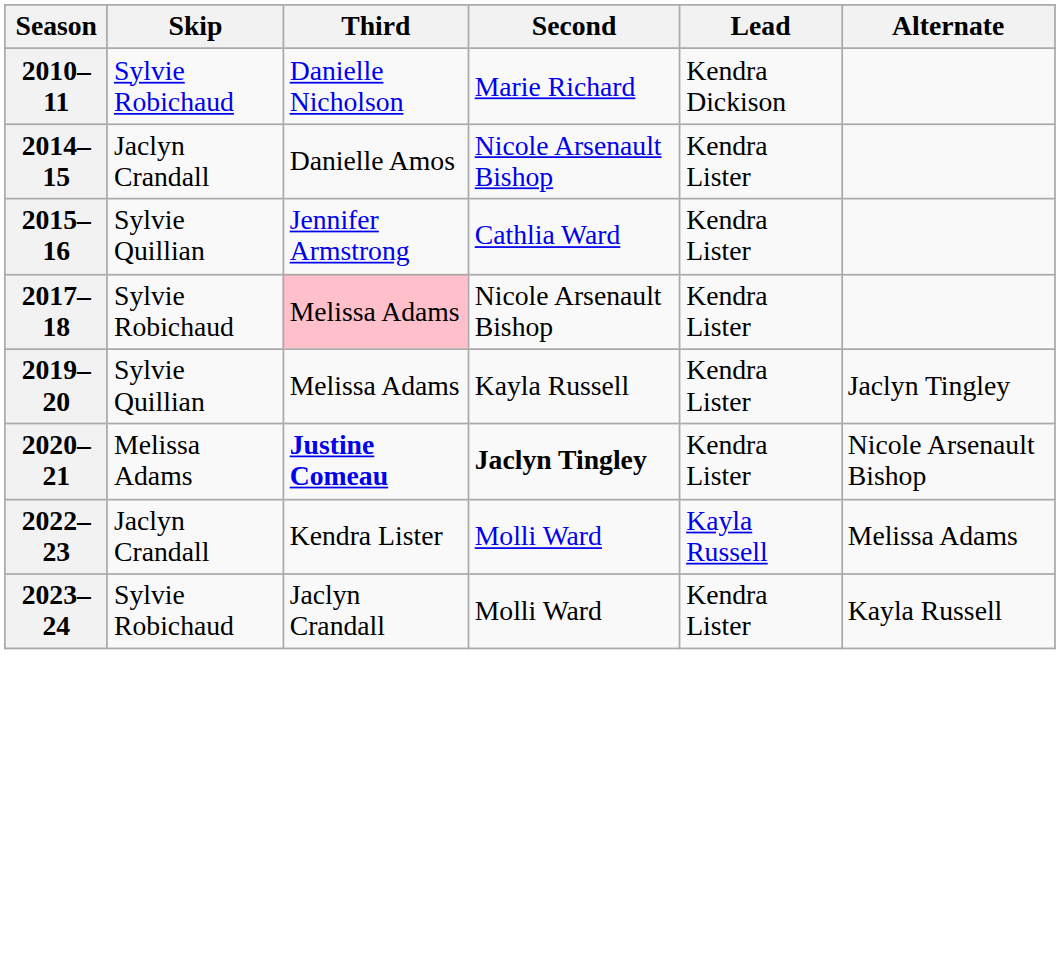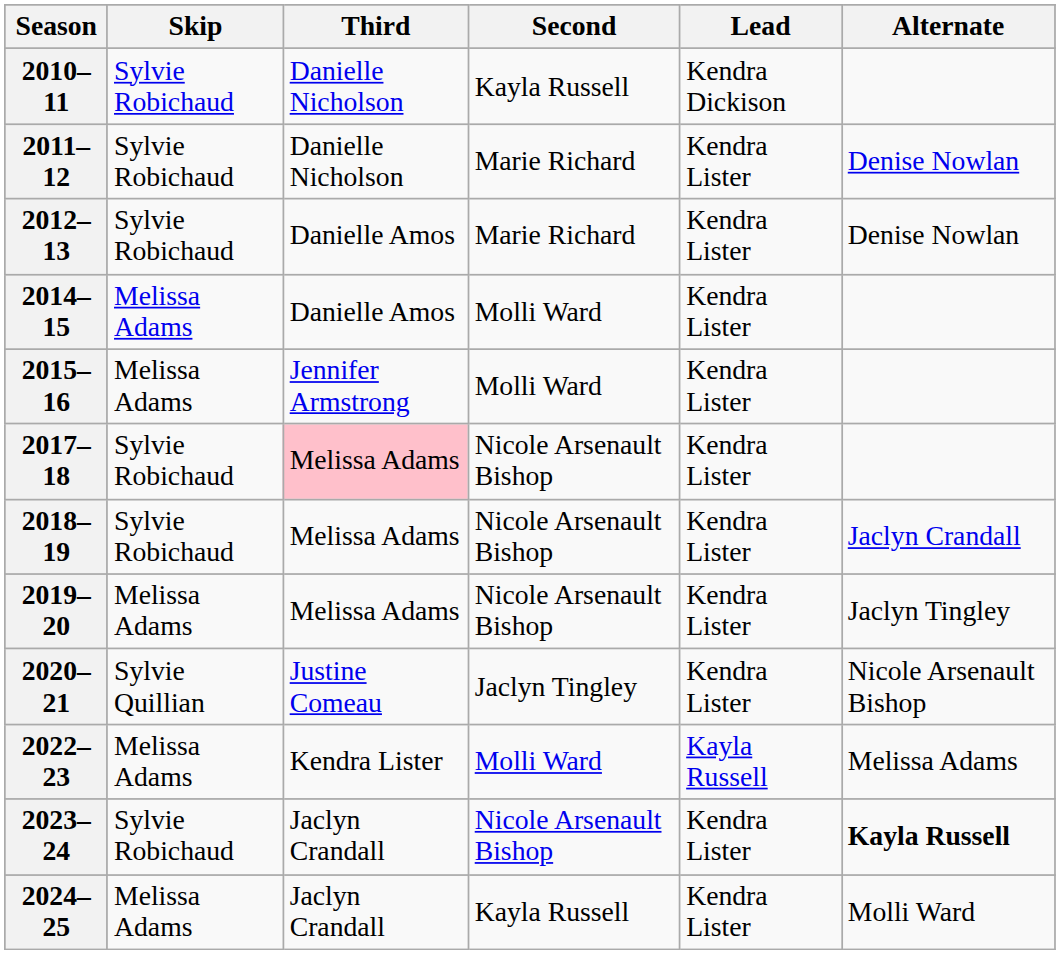 <table class="wikitable">
 <tr>
 <th scope="col">Season</th>
 <th scope="col">Skip</th>
 <th scope="col">Third</th>
 <th scope="col">Second</th>
 <th scope="col">Lead</th>
 <th scope="col">Alternate</th>
 </tr>
 <tr>
 <th scope="row">2010–11</th>
 <td><a href='#'>Sylvie Robichaud</a></td>
 <td><a href='#'>Danielle Nicholson</a></td>
-<td><a href='#'>Marie Richard</a></td>
+<td>Kayla Russell</td>
 <td>Kendra Dickison</td>
 <td></td>
 </tr>
 <tr>
+<th scope="row">2011–12</th>
+<td>Sylvie Robichaud</td>
+<td>Danielle Nicholson</td>
+<td>Marie Richard</td>
+<td>Kendra Lister</td>
+<td><a href='#'>Denise Nowlan</a></td>
+</tr>
+<tr>
+<th scope="row">2012–13</th>
+<td>Sylvie Robichaud</td>
+<td>Danielle Amos</td>
+<td>Marie Richard</td>
+<td>Kendra Lister</td>
+<td>Denise Nowlan</td>
+</tr>
+<tr>
 <th scope="row">2014–15</th>
-<td>Jaclyn Crandall</td>
+<td><a href='#'>Melissa Adams</a></td>
 <td>Danielle Amos</td>
-<td><a href='#'>Nicole Arsenault Bishop</a></td>
+<td>Molli Ward</td>
 <td>Kendra Lister</td>
 <td></td>
 </tr>
 <tr>
 <th scope="row">2015–16</th>
-<td>Sylvie Quillian</td>
+<td>Melissa Adams</td>
 <td><a href='#'>Jennifer Armstrong</a></td>
-<td><a href='#'>Cathlia Ward</a></td>
+<td>Molli Ward</td>
 <td>Kendra Lister</td>
 <td></td>
 </tr>
 <tr>
 <th scope="row">2017–18</th>
 <td>Sylvie Robichaud</td>
 <td style="background: pink;">Melissa Adams</td>
 <td>Nicole Arsenault Bishop</td>
 <td>Kendra Lister</td>
 <td></td>
 </tr>
 <tr>
+<th scope="row">2018–19</th>
+<td>Sylvie Robichaud</td>
+<td>Melissa Adams</td>
+<td>Nicole Arsenault Bishop</td>
+<td>Kendra Lister</td>
+<td><a href='#'>Jaclyn Crandall</a></td>
+</tr>
+<tr>
 <th scope="row">2019–20</th>
-<td>Sylvie Quillian</td>
 <td>Melissa Adams</td>
-<td>Kayla Russell</td>
+<td>Melissa Adams</td>
+<td>Nicole Arsenault Bishop</td>
 <td>Kendra Lister</td>
 <td>Jaclyn Tingley</td>
 </tr>
 <tr>
 <th scope="row">2020–21</th>
-<td>Melissa Adams</td>
-<td><strong><a href='#'>Justine Comeau</a></strong></td>
-<td><strong>Jaclyn Tingley</strong></td>
+<td>Sylvie Quillian</td>
+<td><a href='#'>Justine Comeau</a></td>
+<td>Jaclyn Tingley</td>
 <td>Kendra Lister</td>
 <td>Nicole Arsenault Bishop</td>
 </tr>
 <tr>
 <th scope="row">2022–23</th>
-<td>Jaclyn Crandall</td>
+<td>Melissa Adams</td>
 <td>Kendra Lister</td>
 <td><a href='#'>Molli Ward</a></td>
 <td><a href='#'>Kayla Russell</a></td>
 <td>Melissa Adams</td>
 </tr>
 <tr>
 <th scope="row">2023–24</th>
 <td>Sylvie Robichaud</td>
 <td>Jaclyn Crandall</td>
+<td><a href='#'>Nicole Arsenault Bishop</a></td>
+<td>Kendra Lister</td>
+<td><strong>Kayla Russell</strong></td>
+</tr>
+<tr>
+<th scope="row">2024–25</th>
+<td>Melissa Adams</td>
+<td>Jaclyn Crandall</td>
+<td>Kayla Russell</td>
+<td>Kendra Lister</td>
 <td>Molli Ward</td>
-<td>Kendra Lister</td>
-<td>Kayla Russell</td>
 </tr>
 </table>
